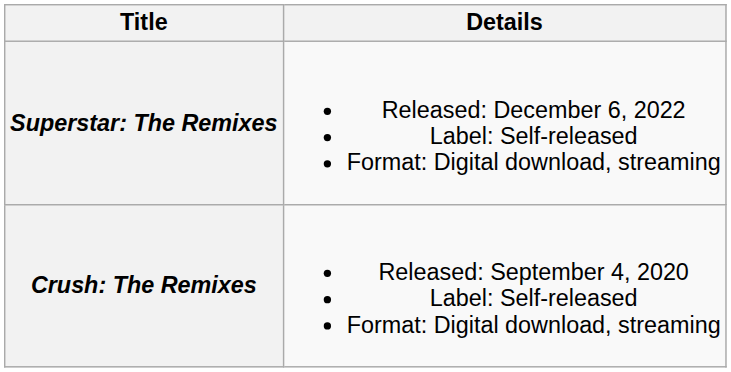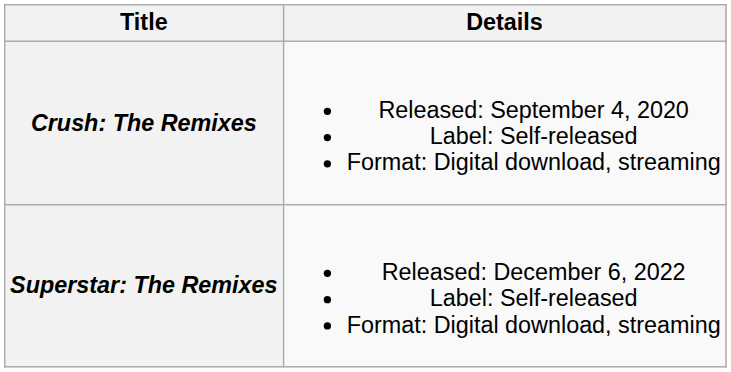 <table class="wikitable plainrowheaders" style="text-align:center;">
 <tr>
 <th scope="col">Title</th>
 <th scope="col">Details</th>
 </tr>
 <tr>
+<th scope="row"><em>Crush: The Remixes</em></th>
+<td><br><ul><li>Released: September 4, 2020</li><li>Label: Self-released</li><li>Format: Digital download, streaming</li></ul></td>
+</tr>
+<tr>
 <th scope="row"><em>Superstar: The Remixes</em></th>
 <td><br><ul><li>Released: December 6, 2022</li><li>Label: Self-released</li><li>Format: Digital download, streaming</li></ul></td>
 </tr>
-<tr>
-<th scope="row"><em>Crush: The Remixes</em></th>
-<td><br><ul><li>Released: September 4, 2020</li><li>Label: Self-released</li><li>Format: Digital download, streaming</li></ul></td>
-</tr>
 </table>
